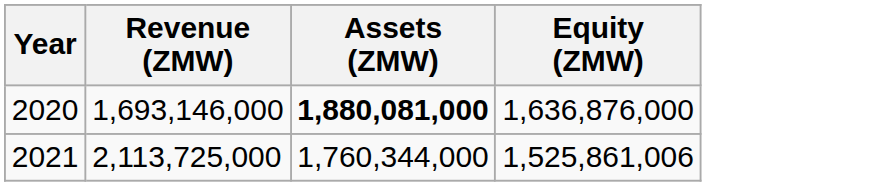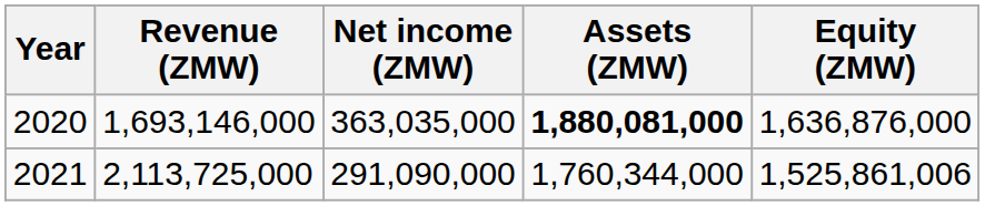 <table class="wikitable">
 <tr>
 <th>Year</th>
 <th>Revenue<br>(ZMW)</th>
+<th>Net income<br>(ZMW)</th>
 <th>Assets<br>(ZMW)</th>
 <th>Equity<br>(ZMW)</th>
 </tr>
 <tr>
 <td>2020</td>
 <td>1,693,146,000</td>
+<td>363,035,000</td>
 <td><strong>1,880,081,000</strong></td>
 <td>1,636,876,000</td>
 </tr>
 <tr>
 <td>2021</td>
 <td>2,113,725,000</td>
+<td>291,090,000</td>
 <td>1,760,344,000</td>
 <td>1,525,861,006</td>
 </tr>
 </table>
